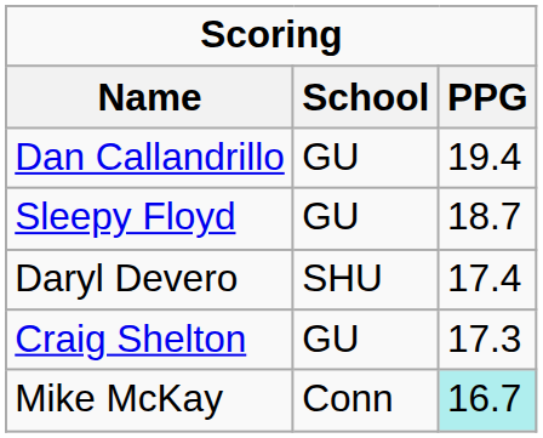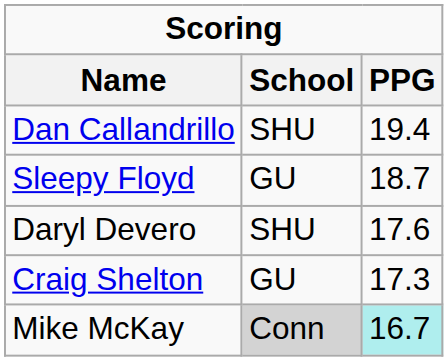 <table class="wikitable">
 <tr>
 <td colspan=3 style="text-align:center;"><strong>Scoring</strong></td>
 </tr>
 <tr>
 <th>Name</th>
 <th>School</th>
 <th>PPG</th>
 </tr>
 <tr>
 <td><a href='#'>Dan Callandrillo</a></td>
-<td>GU</td>
+<td>SHU</td>
 <td>19.4</td>
 </tr>
 <tr>
 <td><a href='#'>Sleepy Floyd</a></td>
 <td>GU</td>
 <td>18.7</td>
 </tr>
 <tr>
 <td>Daryl Devero</td>
 <td>SHU</td>
-<td>17.4</td>
+<td>17.6</td>
 </tr>
 <tr>
 <td><a href='#'>Craig Shelton</a></td>
 <td>GU</td>
 <td>17.3</td>
 </tr>
 <tr>
 <td>Mike McKay</td>
-<td>Conn</td>
+<td style="background: lightgrey;">Conn</td>
 <td style="background: paleturquoise;">16.7</td>
 </tr>
 </table>
